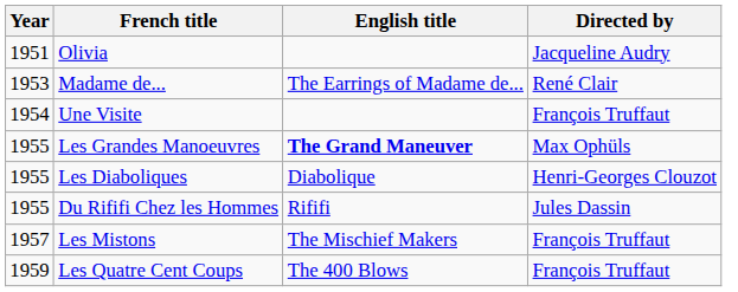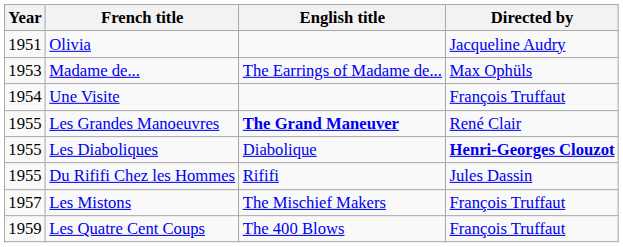 <table class="wikitable sortable">
 <tr>
 <th>Year</th>
 <th>French title</th>
 <th>English title</th>
 <th>Directed by</th>
 </tr>
 <tr>
 <td>1951</td>
 <td><a href='#'>Olivia</a></td>
 <td></td>
 <td><a href='#'>Jacqueline Audry</a></td>
 </tr>
 <tr>
 <td>1953</td>
 <td><a href='#'>Madame de...</a></td>
 <td><a href='#'>The Earrings of Madame de...</a></td>
-<td><a href='#'>René Clair</a></td>
+<td><a href='#'>Max Ophüls</a></td>
 </tr>
 <tr>
 <td>1954</td>
 <td><a href='#'>Une Visite</a></td>
 <td></td>
 <td><a href='#'>François Truffaut</a></td>
 </tr>
 <tr>
 <td>1955</td>
 <td><a href='#'>Les Grandes Manoeuvres</a></td>
 <td><strong><a href='#'>The Grand Maneuver</a></strong></td>
-<td><a href='#'>Max Ophüls</a></td>
+<td><a href='#'>René Clair</a></td>
 </tr>
 <tr>
 <td>1955</td>
 <td><a href='#'>Les Diaboliques</a></td>
 <td><a href='#'>Diabolique</a></td>
-<td><a href='#'>Henri-Georges Clouzot</a></td>
+<td><strong><a href='#'>Henri-Georges Clouzot</a></strong></td>
 </tr>
 <tr>
 <td>1955</td>
 <td><a href='#'>Du Rififi Chez les Hommes</a></td>
 <td><a href='#'>Rififi</a></td>
 <td><a href='#'>Jules Dassin</a></td>
 </tr>
 <tr>
 <td>1957</td>
 <td><a href='#'>Les Mistons</a></td>
 <td><a href='#'>The Mischief Makers</a></td>
 <td><a href='#'>François Truffaut</a></td>
 </tr>
 <tr>
 <td>1959</td>
 <td><a href='#'>Les Quatre Cent Coups</a></td>
 <td><a href='#'>The 400 Blows</a></td>
 <td><a href='#'>François Truffaut</a></td>
 </tr>
 </table>
